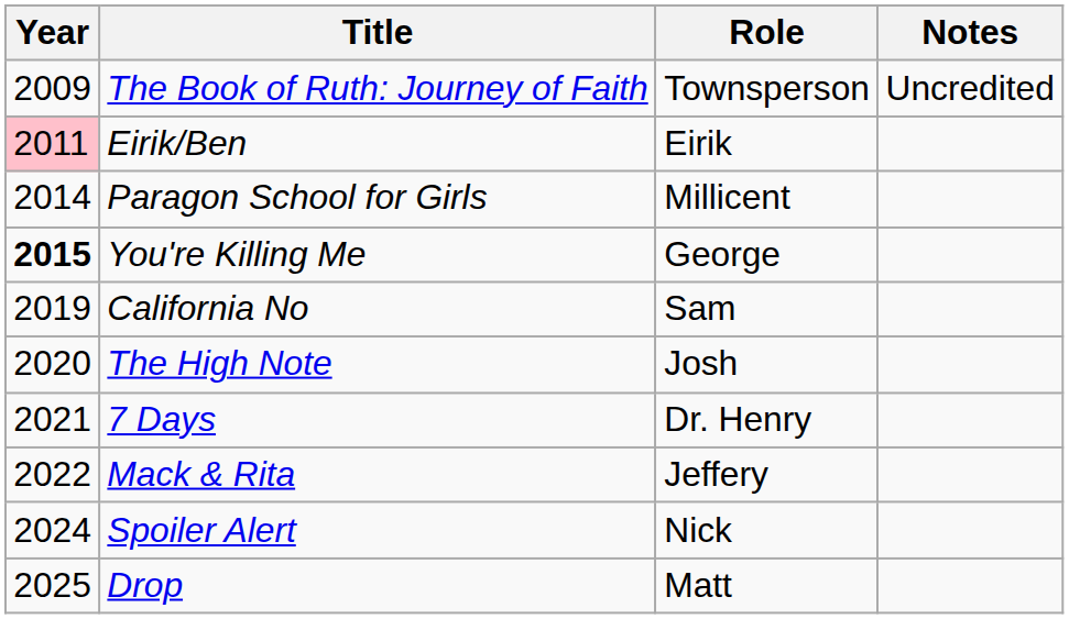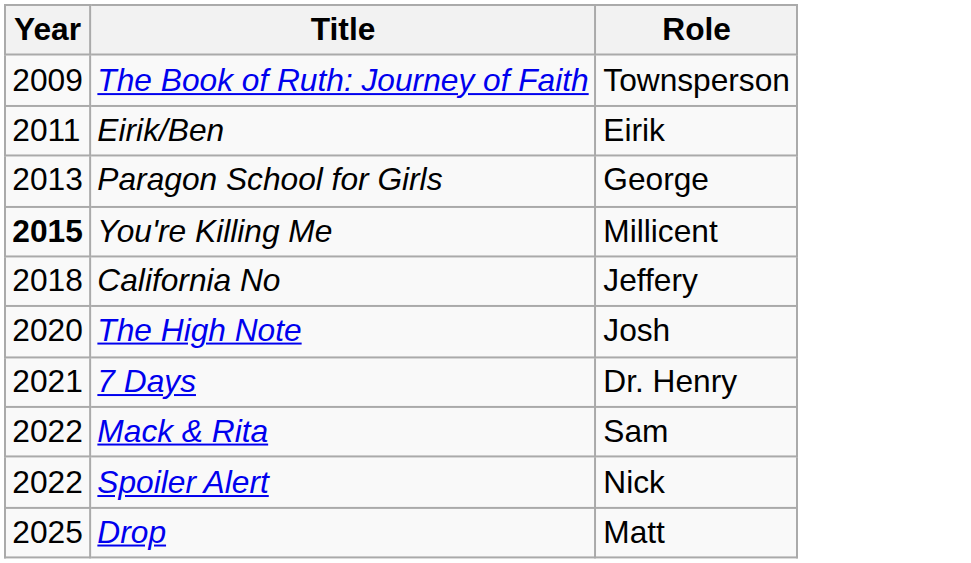 <table class="wikitable sortable">
 <tr>
 <th>Year</th>
 <th>Title</th>
 <th>Role</th>
-<th>Notes</th>
 </tr>
 <tr>
 <td>2009</td>
 <td><em><a href='#'>The Book of Ruth: Journey of Faith</a></em></td>
 <td>Townsperson</td>
-<td>Uncredited</td>
 </tr>
 <tr>
-<td style="background: pink;">2011</td>
+<td>2011</td>
 <td><em>Eirik/Ben</em></td>
 <td>Eirik</td>
-<td></td>
 </tr>
 <tr>
-<td>2014</td>
+<td>2013</td>
 <td><em>Paragon School for Girls</em></td>
-<td>Millicent</td>
-<td></td>
+<td>George</td>
 </tr>
 <tr>
 <td><strong>2015</strong></td>
 <td><em>You're Killing Me</em></td>
-<td>George</td>
-<td></td>
+<td>Millicent</td>
 </tr>
 <tr>
-<td>2019</td>
+<td>2018</td>
 <td><em>California No</em></td>
-<td>Sam</td>
-<td></td>
+<td>Jeffery</td>
 </tr>
 <tr>
 <td>2020</td>
 <td><em><a href='#'>The High Note</a></em></td>
 <td>Josh</td>
-<td></td>
 </tr>
 <tr>
 <td>2021</td>
 <td><a href='#'><em>7 Days</em></a></td>
 <td>Dr. Henry</td>
-<td></td>
 </tr>
 <tr>
 <td>2022</td>
 <td><em><a href='#'>Mack & Rita</a></em></td>
-<td>Jeffery</td>
-<td></td>
+<td>Sam</td>
 </tr>
 <tr>
-<td>2024</td>
+<td>2022</td>
 <td><a href='#'><em>Spoiler Alert</em></a></td>
 <td>Nick</td>
-<td></td>
 </tr>
 <tr>
 <td>2025</td>
 <td><a href='#'><em>Drop</em></a></td>
 <td>Matt</td>
-<td></td>
 </tr>
 </table>
